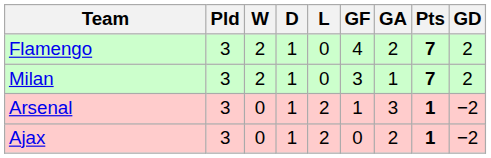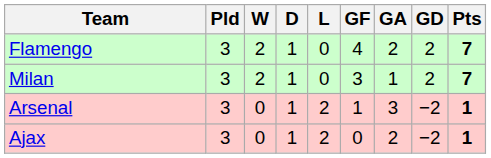 <table class="wikitable" style="text-align:center">
 <tr>
 <th style="width:165px;">Team</th>
 <th width="20">Pld</th>
 <th width="20">W</th>
 <th width="20">D</th>
 <th width="20">L</th>
 <th width="20">GF</th>
 <th width="20">GA</th>
+<th width="20">GD</th>
 <th width="20">Pts</th>
-<th width="20">GD</th>
 </tr>
 <tr style="background:#cfc;">
 <td align="left"> <a href='#'>Flamengo</a></td>
 <td>3</td>
 <td>2</td>
 <td>1</td>
 <td>0</td>
 <td>4</td>
 <td>2</td>
+<td>2</td>
 <td><strong>7</strong></td>
-<td>2</td>
 </tr>
 <tr style="background:#cfc;">
 <td align="left"> <a href='#'>Milan</a></td>
 <td>3</td>
 <td>2</td>
 <td>1</td>
 <td>0</td>
 <td>3</td>
 <td>1</td>
+<td>2</td>
 <td><strong>7</strong></td>
-<td>2</td>
 </tr>
 <tr style="background:#fcc;">
 <td align="left"> <a href='#'>Arsenal</a></td>
 <td>3</td>
 <td>0</td>
 <td>1</td>
 <td>2</td>
 <td>1</td>
 <td>3</td>
+<td>−2</td>
 <td><strong>1</strong></td>
-<td>−2</td>
 </tr>
 <tr style="background:#fcc;">
 <td align="left"> <a href='#'>Ajax</a></td>
 <td>3</td>
 <td>0</td>
 <td>1</td>
 <td>2</td>
 <td>0</td>
 <td>2</td>
+<td>−2</td>
 <td><strong>1</strong></td>
-<td>−2</td>
 </tr>
 </table>
